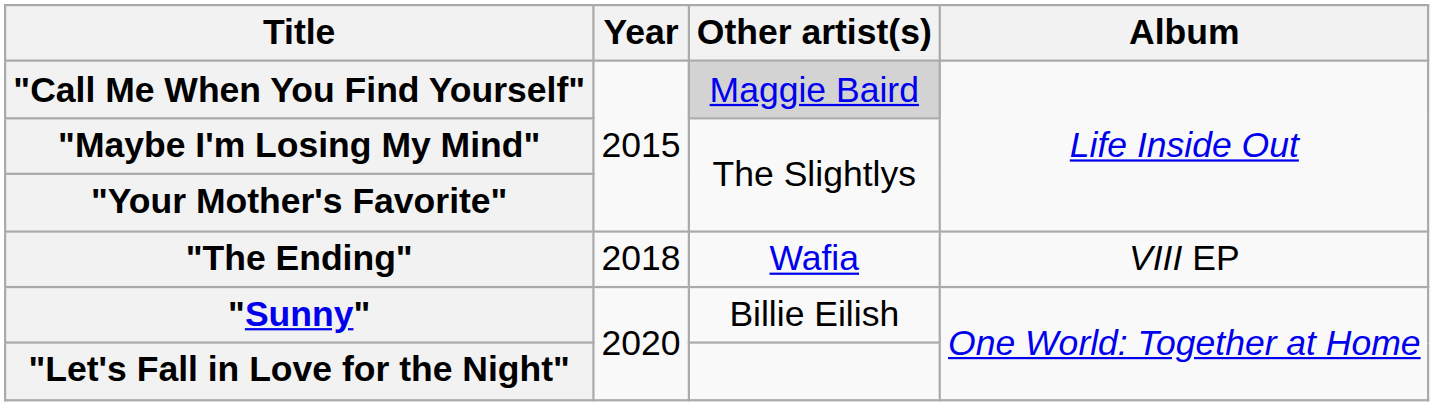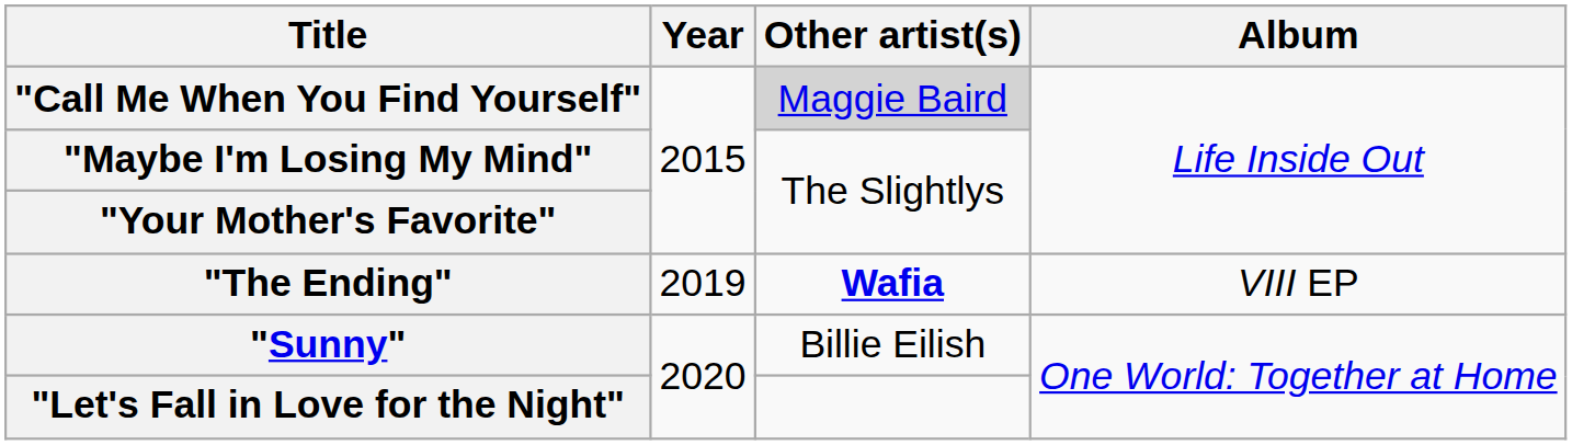 <table class="wikitable plainrowheaders" style="text-align:center;">
 <tr>
 <th scope="col">Title</th>
 <th scope="col">Year</th>
 <th scope="col">Other artist(s)</th>
 <th scope="col">Album</th>
 </tr>
 <tr>
 <th scope="row">"Call Me When You Find Yourself"</th>
 <td rowspan="3">2015</td>
 <td style="background: lightgrey;"><a href='#'>Maggie Baird</a></td>
 <td rowspan="3"><em><a href='#'>Life Inside Out</a></em></td>
 </tr>
 <tr>
 <th scope="row">"Maybe I'm Losing My Mind"</th>
 <td rowspan="2">The Slightlys</td>
 </tr>
 <tr>
 <th scope="row">"Your Mother's Favorite"</th>
 </tr>
 <tr>
 <th scope="row">"The Ending"</th>
-<td>2018</td>
-<td><a href='#'>Wafia</a></td>
+<td>2019</td>
+<td><strong><a href='#'>Wafia</a></strong></td>
 <td><em>VIII</em> EP</td>
 </tr>
 <tr>
 <th scope="row">"<a href='#'>Sunny</a>"</th>
 <td rowspan="2">2020</td>
 <td>Billie Eilish</td>
 <td rowspan="2"><em><a href='#'>One World: Together at Home</a></em></td>
 </tr>
 <tr>
 <th scope="row">"Let's Fall in Love for the Night"</th>
 <td></td>
 </tr>
 </table>
